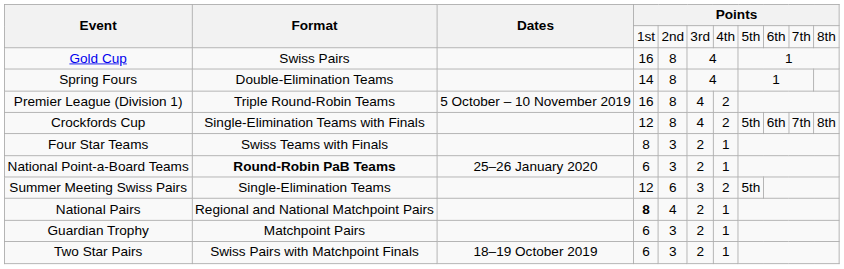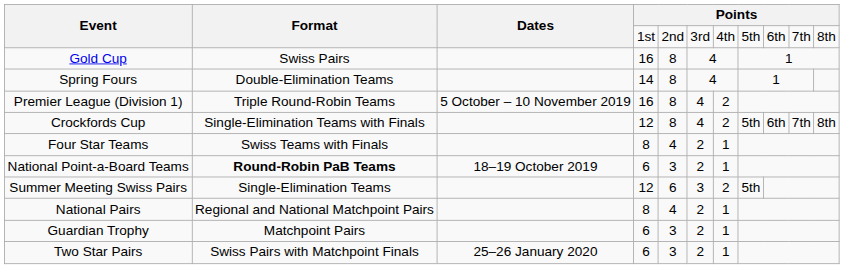 <table class="wikitable" style="text-align:center;">
 <tr>
 <th rowspan="2">Event </th>
 <th rowspan="2">Format</th>
 <th rowspan="2">Dates</th>
 <th colspan="8">Points</th>
 </tr>
 <tr>
 <td>1st</td>
 <td>2nd</td>
 <td>3rd</td>
 <td>4th</td>
 <td>5th</td>
 <td>6th</td>
 <td>7th</td>
 <td>8th</td>
 </tr>
 <tr>
 <td><a href='#'>Gold Cup</a></td>
 <td>Swiss Pairs</td>
 <td></td>
 <td>16</td>
 <td>8</td>
 <td colspan="2">4</td>
 <td colspan="4">1</td>
 </tr>
 <tr>
 <td>Spring Fours</td>
 <td>Double-Elimination Teams</td>
 <td></td>
 <td>14</td>
 <td>8</td>
 <td colspan="2">4</td>
 <td colspan="3">1</td>
 <td></td>
 </tr>
 <tr>
 <td>Premier League (Division 1)</td>
 <td>Triple Round-Robin Teams</td>
 <td>5 October – 10 November 2019</td>
 <td>16</td>
 <td>8</td>
 <td>4</td>
 <td>2</td>
 <td colspan="4"></td>
 </tr>
 <tr>
 <td>Crockfords Cup</td>
 <td>Single-Elimination Teams with Finals</td>
 <td></td>
 <td>12</td>
 <td>8</td>
 <td>4</td>
 <td>2</td>
 <td>5th</td>
 <td>6th</td>
 <td>7th</td>
 <td>8th</td>
 </tr>
 <tr>
 <td>Four Star Teams</td>
 <td>Swiss Teams with Finals</td>
 <td></td>
 <td>8</td>
-<td>3</td>
+<td>4</td>
 <td>2</td>
 <td>1</td>
 <td colspan="4"></td>
 </tr>
 <tr>
 <td>National Point-a-Board Teams</td>
 <td><strong>Round-Robin PaB Teams</strong></td>
-<td>25–26 January 2020</td>
+<td>18–19 October 2019</td>
 <td>6</td>
 <td>3</td>
 <td>2</td>
 <td>1</td>
 <td colspan="4"></td>
 </tr>
 <tr>
 <td>Summer Meeting Swiss Pairs</td>
 <td>Single-Elimination Teams</td>
 <td></td>
 <td>12</td>
 <td>6</td>
 <td>3</td>
 <td>2</td>
 <td>5th</td>
 <td colspan="3"></td>
 </tr>
 <tr>
 <td>National Pairs</td>
 <td>Regional and National Matchpoint Pairs</td>
 <td></td>
-<td><strong>8</strong></td>
+<td>8</td>
 <td>4</td>
 <td>2</td>
 <td>1</td>
 <td colspan="4"></td>
 </tr>
 <tr>
 <td>Guardian Trophy</td>
 <td>Matchpoint Pairs</td>
 <td></td>
 <td>6</td>
 <td>3</td>
 <td>2</td>
 <td>1</td>
 <td colspan="4"></td>
 </tr>
 <tr>
 <td>Two Star Pairs</td>
 <td>Swiss Pairs with Matchpoint Finals</td>
-<td>18–19 October 2019</td>
+<td>25–26 January 2020</td>
 <td>6</td>
 <td>3</td>
 <td>2</td>
 <td>1</td>
 <td colspan="4"></td>
 </tr>
 </table>
